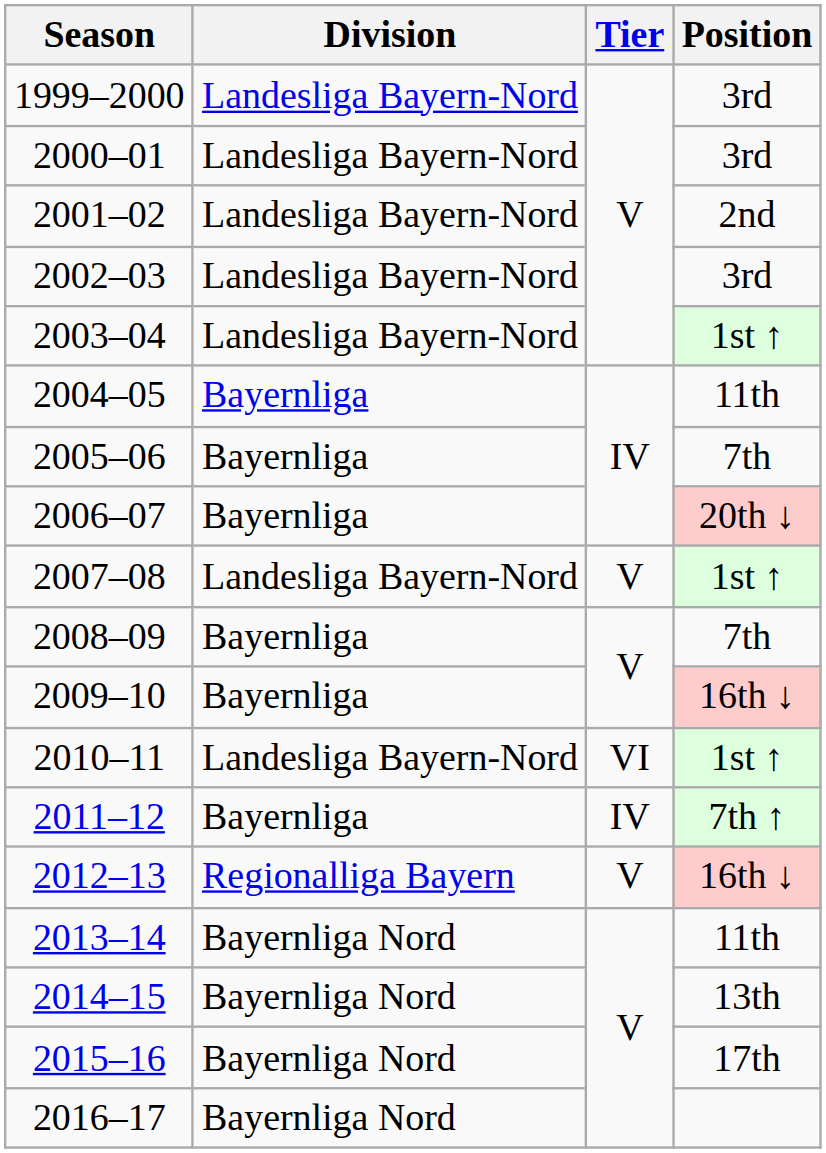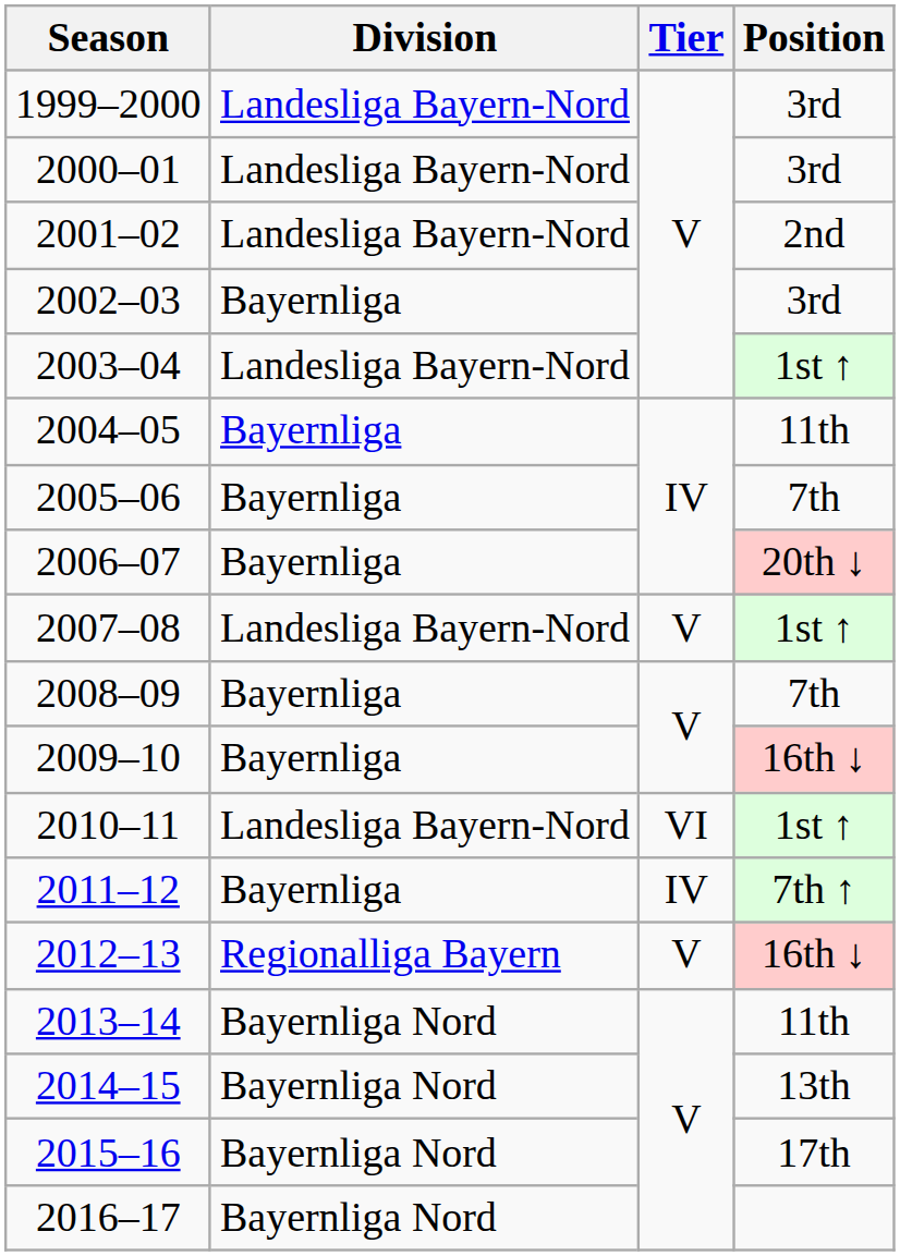 <table class="wikitable">
 <tr>
 <th>Season</th>
 <th>Division</th>
 <th><a href='#'>Tier</a></th>
 <th>Position</th>
 </tr>
 <tr align="center">
 <td>1999–2000</td>
 <td align="left"><a href='#'>Landesliga Bayern-Nord</a></td>
 <td rowspan=5>V</td>
 <td>3rd</td>
 </tr>
 <tr align="center">
 <td>2000–01</td>
 <td align="left">Landesliga Bayern-Nord</td>
 <td>3rd</td>
 </tr>
 <tr align="center">
 <td>2001–02</td>
 <td align="left">Landesliga Bayern-Nord</td>
 <td>2nd</td>
 </tr>
 <tr align="center">
 <td>2002–03</td>
-<td align="left">Landesliga Bayern-Nord</td>
+<td align="left">Bayernliga</td>
 <td>3rd</td>
 </tr>
 <tr align="center">
 <td>2003–04</td>
 <td align="left">Landesliga Bayern-Nord</td>
 <td style="background:#ddffdd">1st ↑</td>
 </tr>
 <tr align="center">
 <td>2004–05</td>
 <td align="left"><a href='#'>Bayernliga</a></td>
 <td rowspan=3>IV</td>
 <td>11th</td>
 </tr>
 <tr align="center">
 <td>2005–06</td>
 <td align="left">Bayernliga</td>
 <td>7th</td>
 </tr>
 <tr align="center">
 <td>2006–07</td>
 <td align="left">Bayernliga</td>
 <td style="background:#ffcccc">20th ↓</td>
 </tr>
 <tr align="center">
 <td>2007–08</td>
 <td align="left">Landesliga Bayern-Nord</td>
 <td>V</td>
 <td style="background:#ddffdd">1st ↑</td>
 </tr>
 <tr align="center">
 <td>2008–09</td>
 <td align="left">Bayernliga</td>
 <td rowspan=2>V</td>
 <td>7th</td>
 </tr>
 <tr align="center">
 <td>2009–10</td>
 <td align="left">Bayernliga</td>
 <td style="background:#ffcccc">16th ↓</td>
 </tr>
 <tr align="center">
 <td>2010–11</td>
 <td align="left">Landesliga Bayern-Nord</td>
 <td>VI</td>
 <td style="background:#ddffdd">1st ↑</td>
 </tr>
 <tr align="center">
 <td><a href='#'>2011–12</a></td>
 <td align="left">Bayernliga</td>
 <td>IV</td>
 <td style="background:#ddffdd">7th ↑</td>
 </tr>
 <tr align="center">
 <td><a href='#'>2012–13</a></td>
 <td align="left"><a href='#'>Regionalliga Bayern</a></td>
 <td>V</td>
 <td style="background:#ffcccc">16th ↓</td>
 </tr>
 <tr align="center">
 <td><a href='#'>2013–14</a></td>
 <td align="left">Bayernliga Nord</td>
 <td rowspan=4>V</td>
 <td>11th</td>
 </tr>
 <tr align="center">
 <td><a href='#'>2014–15</a></td>
 <td align="left">Bayernliga Nord</td>
 <td>13th</td>
 </tr>
 <tr align="center">
 <td><a href='#'>2015–16</a></td>
 <td align="left">Bayernliga Nord</td>
 <td>17th</td>
 </tr>
 <tr align="center">
 <td>2016–17</td>
 <td align="left">Bayernliga Nord</td>
 <td></td>
 </tr>
 </table>
